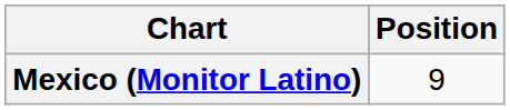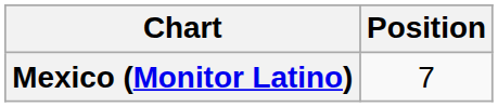 <table class="wikitable plainrowheaders" style="text-align:center;">
 <tr>
 <th>Chart</th>
 <th>Position</th>
 </tr>
 <tr>
 <th scope="row">Mexico (<a href='#'>Monitor Latino</a>)</th>
-<td>9</td>
+<td>7</td>
 </tr>
 </table>
